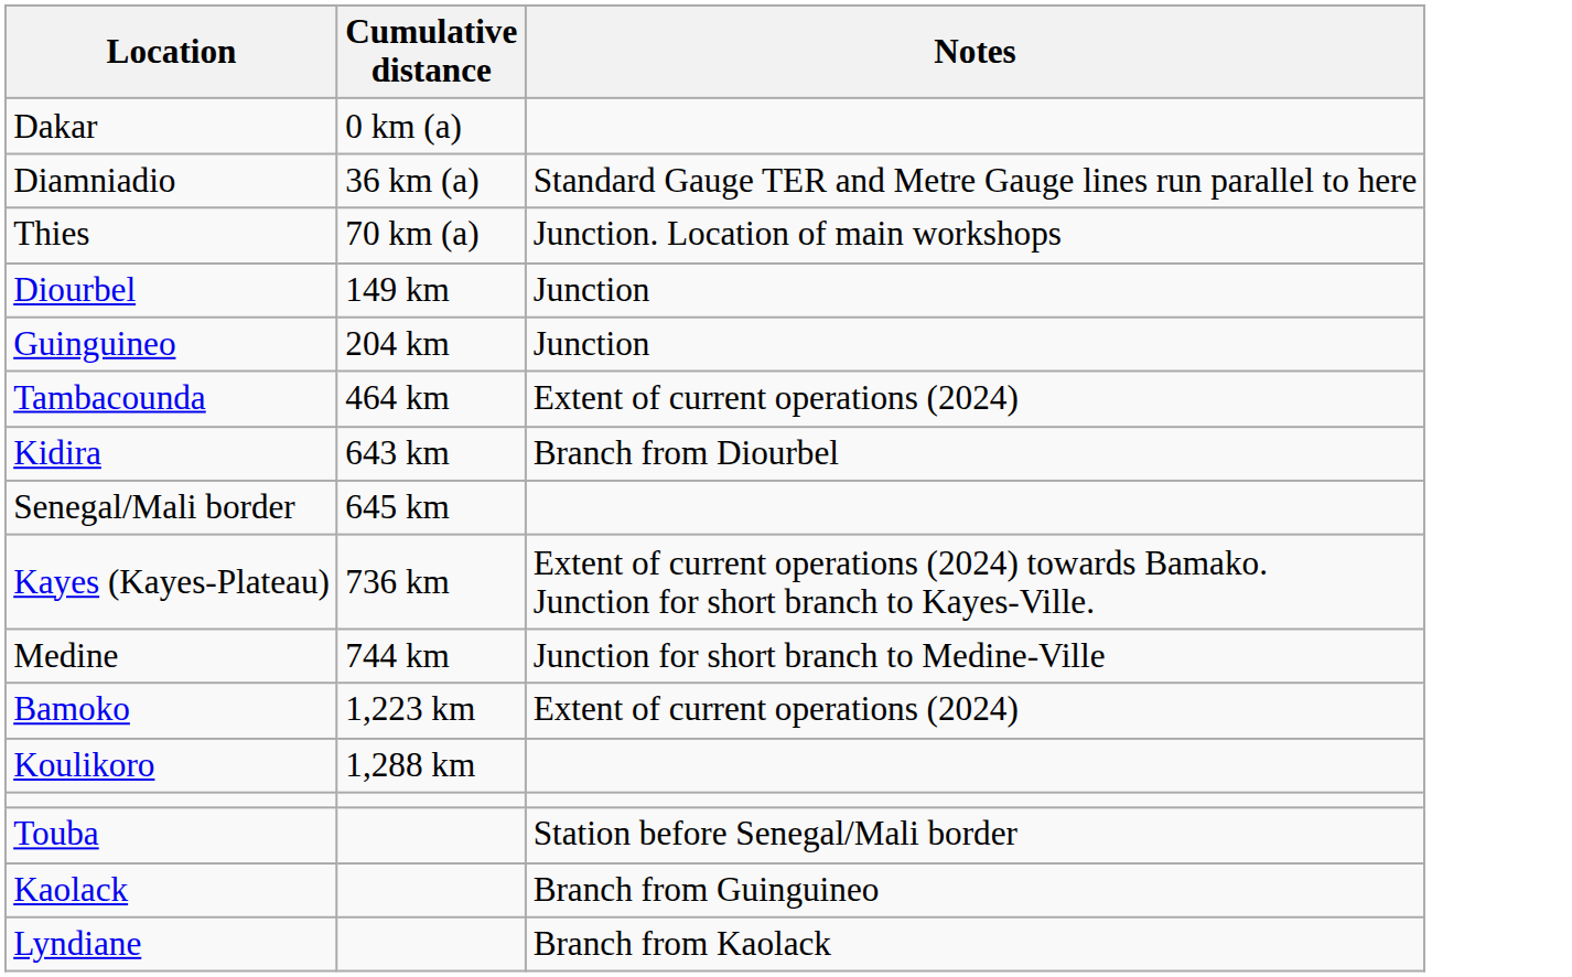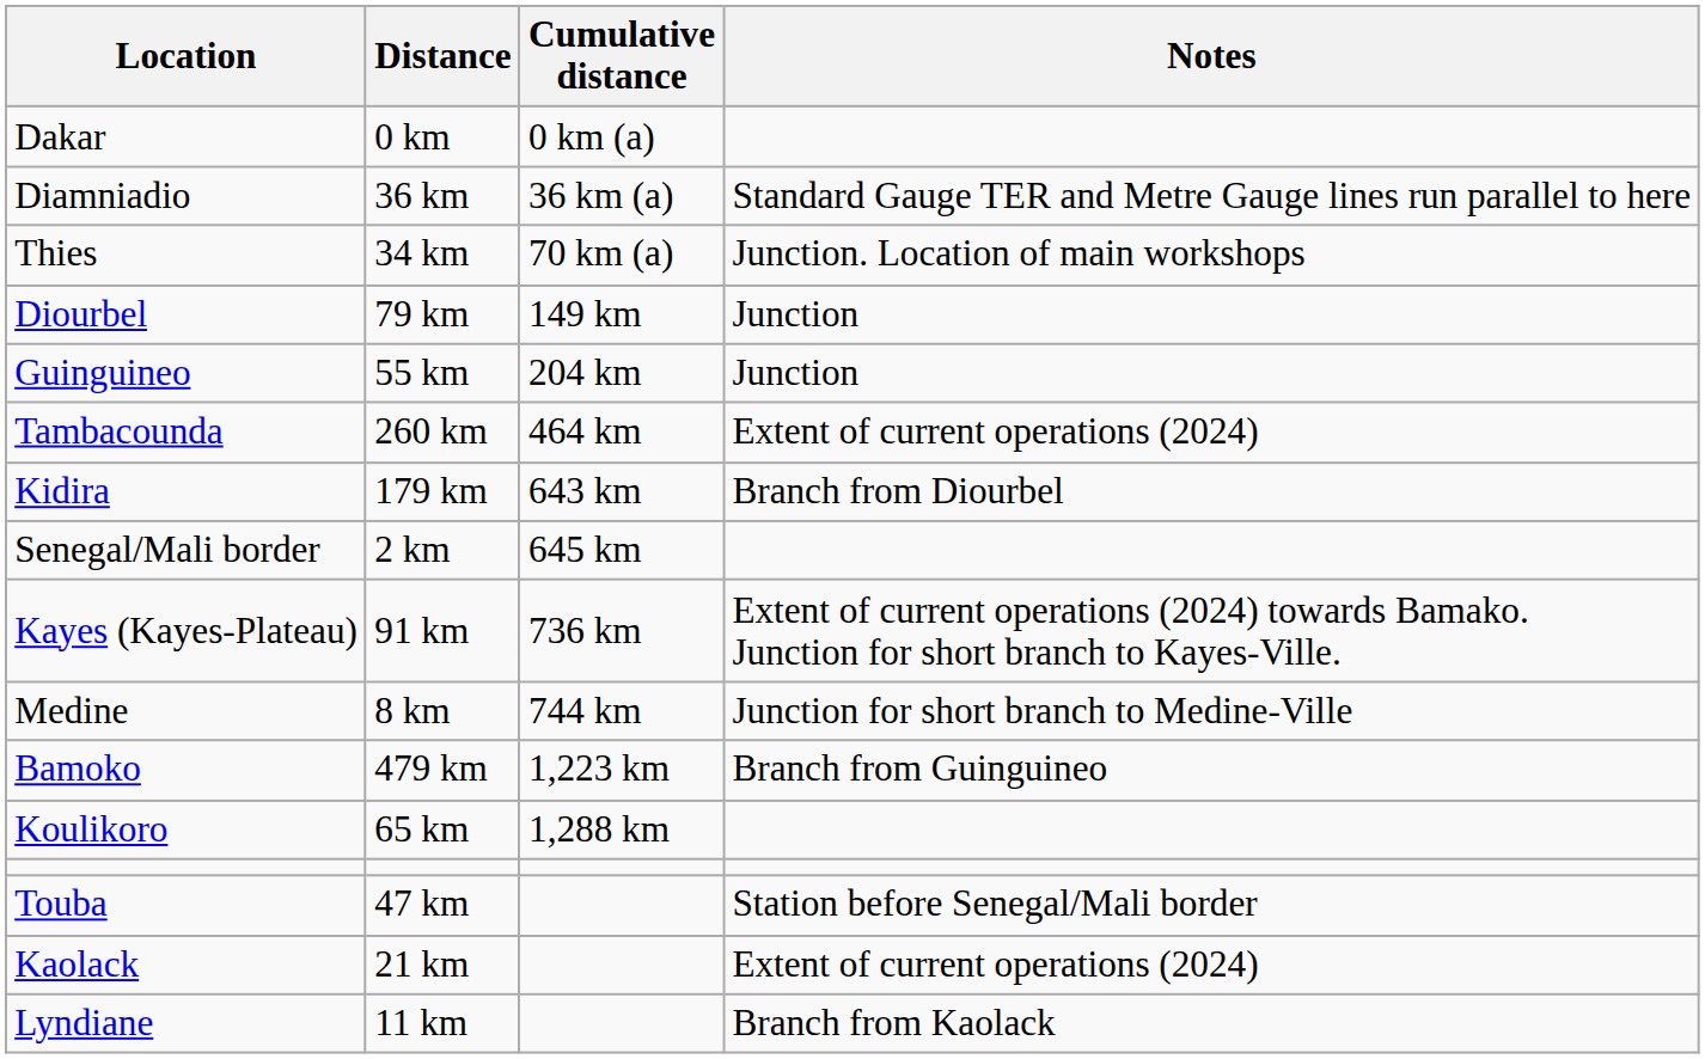 <table class="wikitable sortable mw-collapsible">
 <tr>
 <th>Location</th>
+<th>Distance</th>
 <th>Cumulative<br>distance</th>
 <th class=unsoartable>Notes</th>
 </tr>
 <tr>
 <td>Dakar</td>
+<td>0 km</td>
 <td>0 km (a)</td>
 <td></td>
 </tr>
 <tr>
 <td>Diamniadio</td>
+<td>36 km</td>
 <td>36 km (a)</td>
 <td>Standard Gauge TER and Metre Gauge lines run parallel to here</td>
 </tr>
 <tr>
 <td>Thies</td>
+<td>34 km</td>
 <td>70 km (a)</td>
 <td>Junction. Location of main workshops</td>
 </tr>
 <tr>
 <td><a href='#'>Diourbel</a></td>
+<td>79 km</td>
 <td>149 km</td>
 <td>Junction</td>
 </tr>
 <tr>
 <td><a href='#'>Guinguineo</a></td>
+<td>55 km</td>
 <td>204 km</td>
 <td>Junction</td>
 </tr>
 <tr>
 <td><a href='#'>Tambacounda</a></td>
+<td>260 km</td>
 <td>464 km</td>
 <td>Extent of current operations (2024)</td>
 </tr>
 <tr>
 <td><a href='#'>Kidira</a></td>
+<td>179 km</td>
 <td>643 km</td>
 <td>Branch from Diourbel</td>
 </tr>
 <tr>
 <td>Senegal/Mali border</td>
+<td>2 km</td>
 <td>645 km</td>
 <td></td>
 </tr>
 <tr>
 <td><a href='#'>Kayes</a> (Kayes-Plateau)</td>
+<td>91 km</td>
 <td>736 km</td>
 <td>Extent of current operations (2024) towards Bamako.<br>Junction for short branch to Kayes-Ville.</td>
 </tr>
 <tr>
 <td>Medine</td>
+<td>8 km</td>
 <td>744 km</td>
 <td>Junction for short branch to Medine-Ville</td>
 </tr>
 <tr>
 <td><a href='#'>Bamoko</a></td>
+<td>479 km</td>
 <td>1,223 km</td>
-<td>Extent of current operations (2024)</td>
+<td>Branch from Guinguineo</td>
 </tr>
 <tr>
 <td><a href='#'>Koulikoro</a></td>
+<td>65 km</td>
 <td>1,288 km</td>
 <td></td>
 </tr>
 <tr>
 <td></td>
 <td></td>
 <td></td>
+<td></td>
 </tr>
 <tr>
 <td><a href='#'>Touba</a></td>
+<td>47 km</td>
 <td></td>
 <td>Station before Senegal/Mali border</td>
 </tr>
 <tr>
 <td><a href='#'>Kaolack</a></td>
+<td>21 km</td>
 <td></td>
-<td>Branch from Guinguineo</td>
+<td>Extent of current operations (2024)</td>
 </tr>
 <tr>
 <td><a href='#'>Lyndiane</a></td>
+<td>11 km</td>
 <td></td>
 <td>Branch from Kaolack</td>
 </tr>
 </table>
